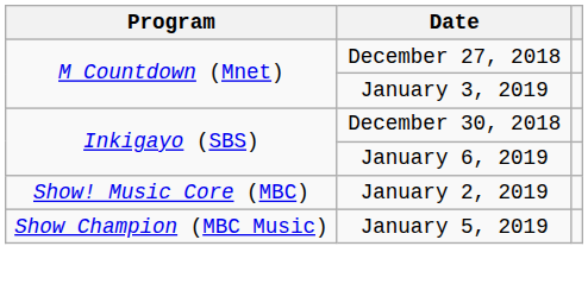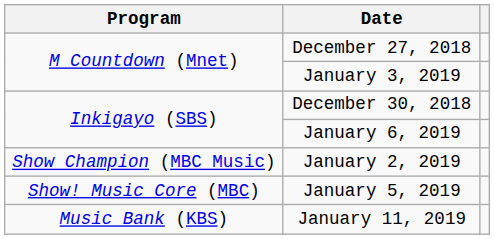 <table class="wikitable" style="text-align:center">
 <tr>
 <th width="200">Program</th>
 <th width="140">Date</th>
 <th></th>
 </tr>
 <tr>
 <td rowspan=2><em><a href='#'>M Countdown</a></em> (<a href='#'>Mnet</a>)</td>
 <td>December 27, 2018</td>
 <td></td>
 </tr>
 <tr>
 <td>January 3, 2019</td>
 <td></td>
 </tr>
 <tr>
 <td rowspan=2><em><a href='#'>Inkigayo</a></em> (<a href='#'>SBS</a>)</td>
 <td>December 30, 2018</td>
 <td></td>
 </tr>
 <tr>
 <td>January 6, 2019</td>
 <td></td>
 </tr>
 <tr>
-<td><em><a href='#'>Show! Music Core</a></em> (<a href='#'>MBC</a>)</td>
+<td><em><a href='#'>Show Champion</a></em> (<a href='#'>MBC Music</a>)</td>
 <td>January 2, 2019</td>
 <td></td>
 </tr>
 <tr>
-<td><em><a href='#'>Show Champion</a></em> (<a href='#'>MBC Music</a>)</td>
+<td><em><a href='#'>Show! Music Core</a></em> (<a href='#'>MBC</a>)</td>
 <td>January 5, 2019</td>
 <td></td>
 </tr>
+<tr>
+<td><em><a href='#'>Music Bank</a></em> (<a href='#'>KBS</a>)</td>
+<td>January 11, 2019</td>
+<td></td>
+</tr>
 </table>
